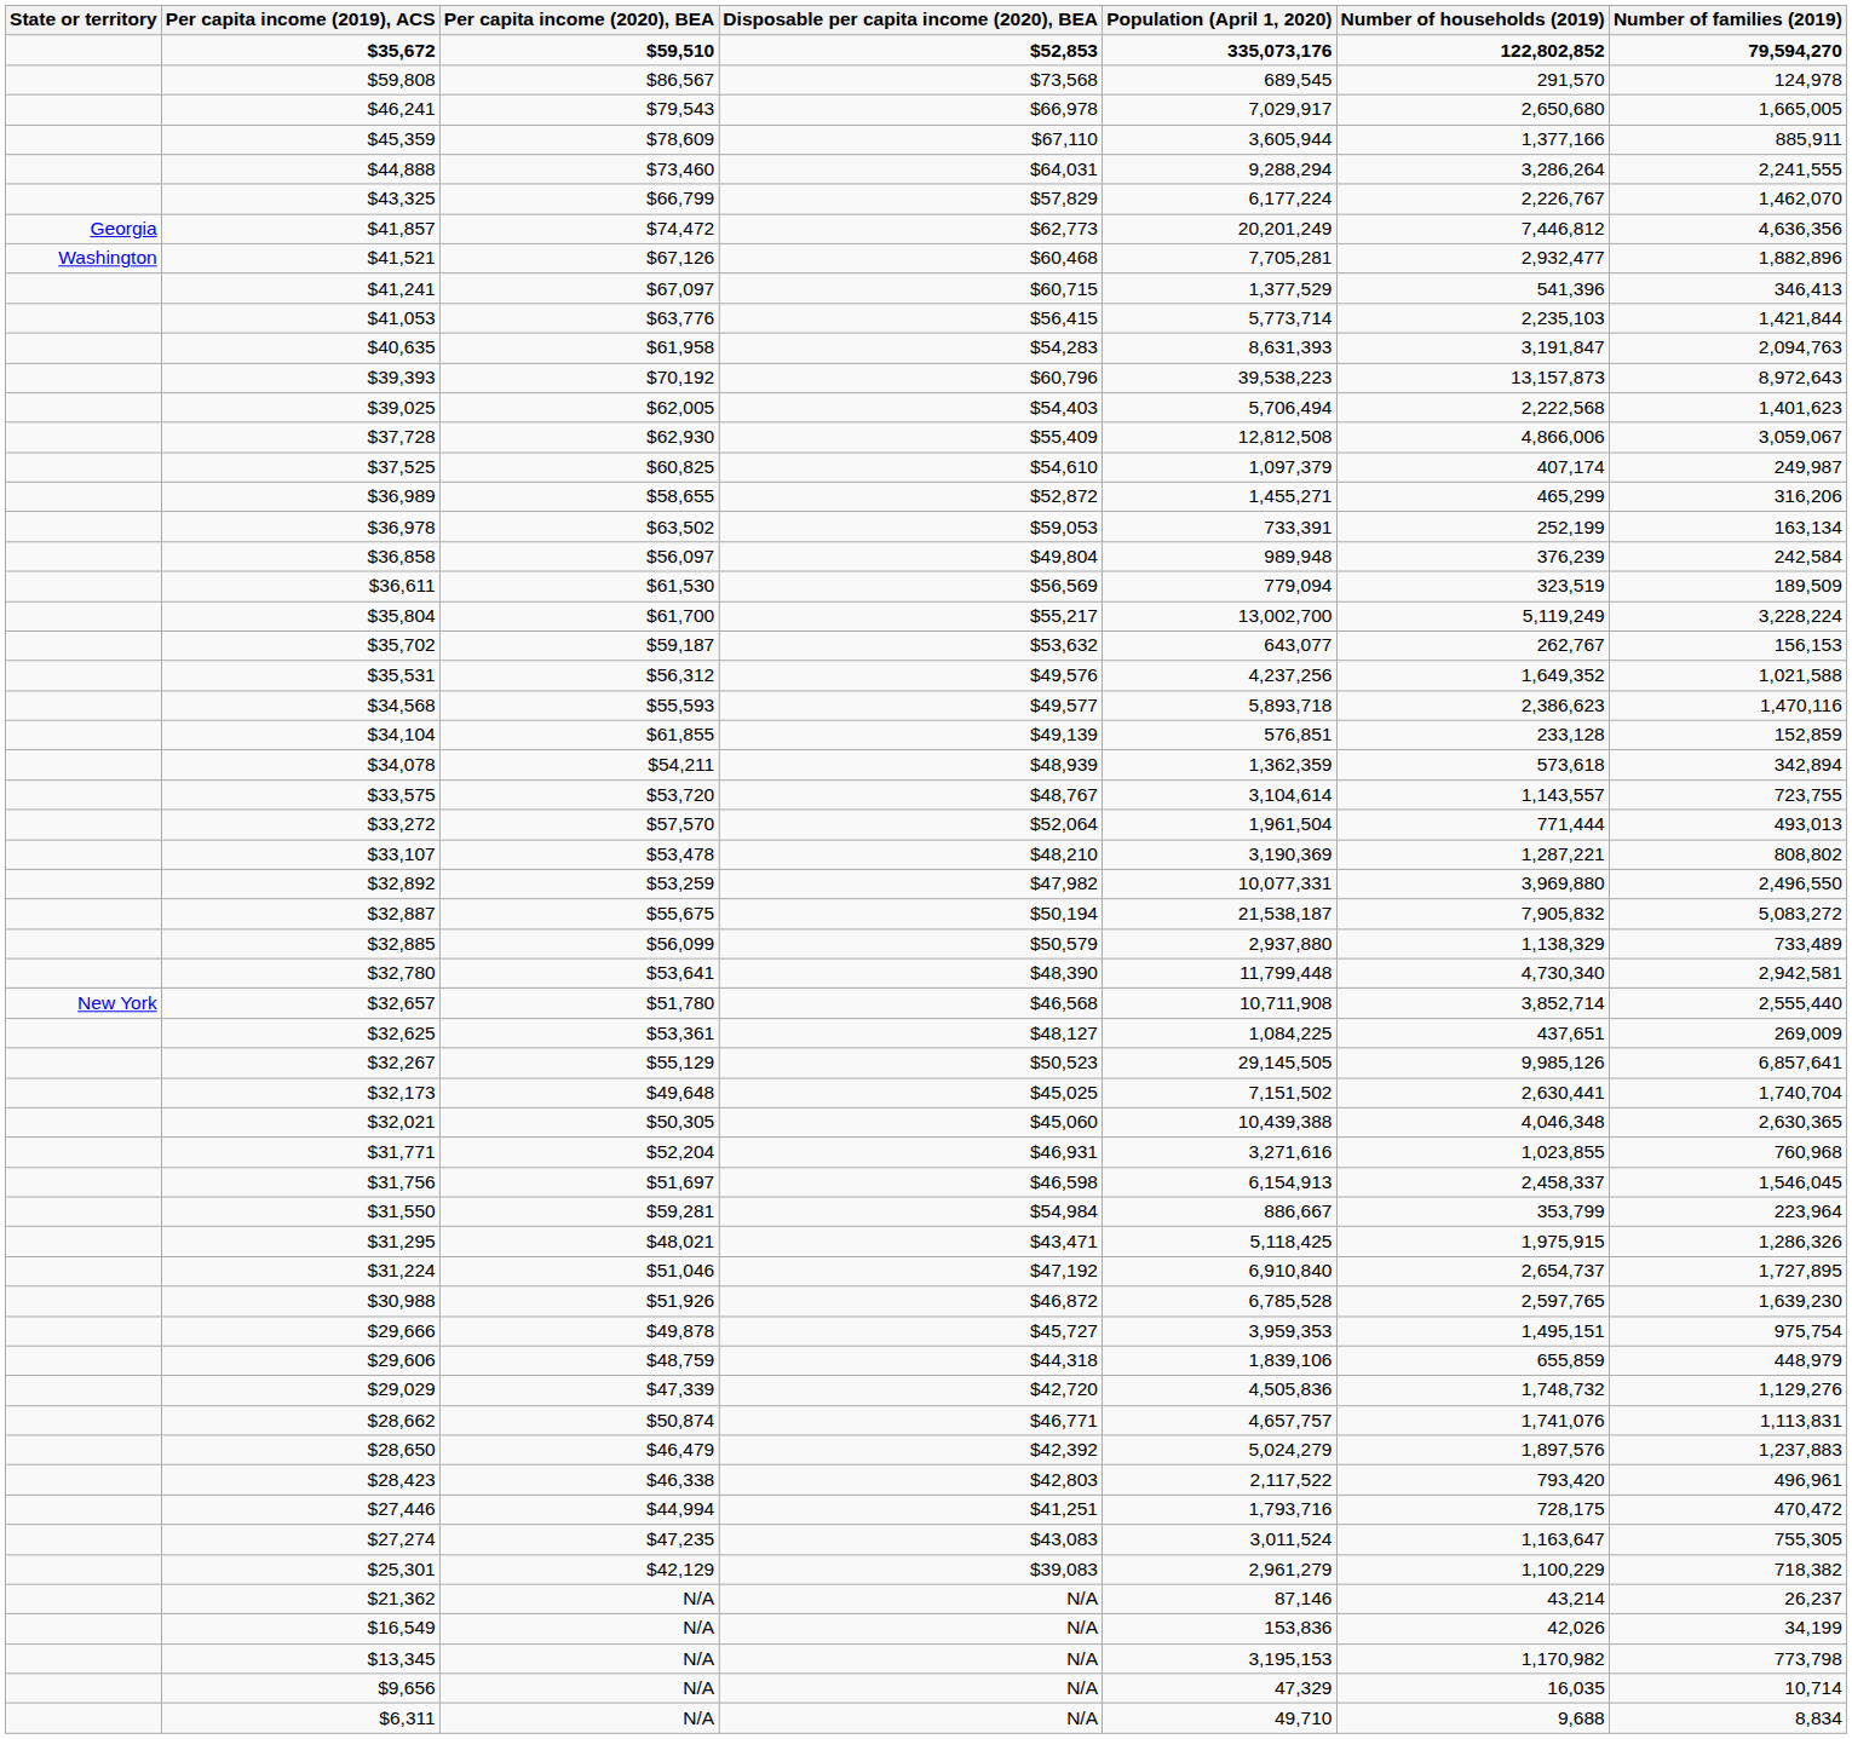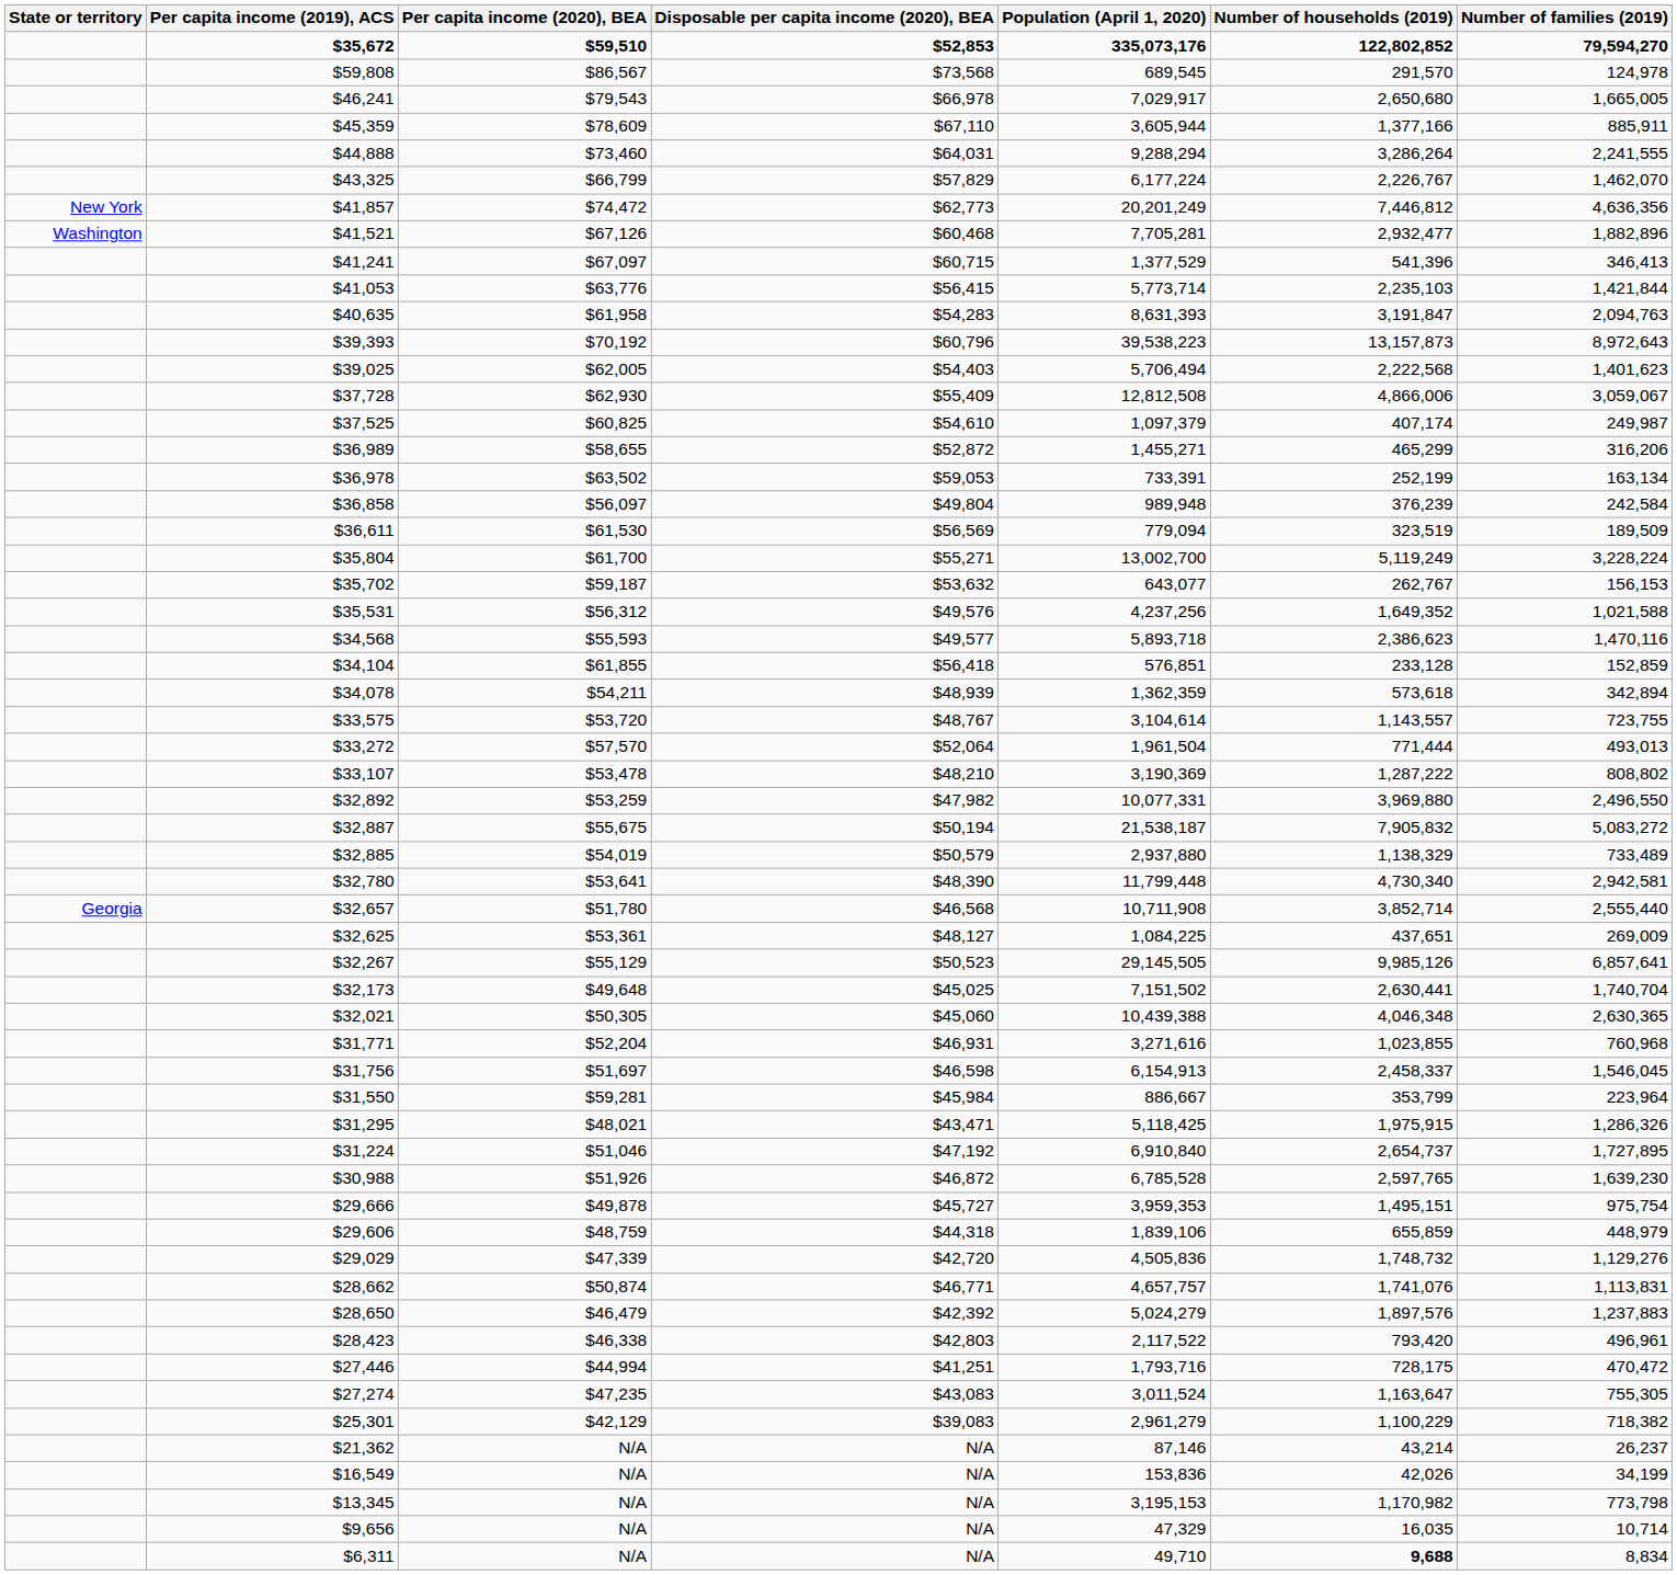 <table class="wikitable sortable mw-datatable col1left static-row-numbers sticky-table-col1 sticky-table-head" style=text-align:right;>
 <tr valign=bottom>
 <th>State or territory</th>
 <th>Per capita income (2019), ACS</th>
 <th>Per capita income (2020), BEA</th>
 <th>Disposable per capita income (2020), BEA<em></th>
 <th>Population (April 1, 2020)</th>
 <th>Number of households (2019)</th>
 <th>Number of families (2019)</th>
 </tr>
 <tr class=static-row-numbers-norank>
 <td><strong><em></em></strong></td>
 <td><strong>$35,672</strong></td>
 <td><strong>$59,510</strong></td>
 <td><strong>$52,853</strong></td>
 <td><strong>335,073,176</strong></td>
 <td><strong>122,802,852</strong></td>
 <td><strong>79,594,270</strong></td>
 </tr>
 <tr>
 <td></td>
 <td>$59,808</td>
 <td>$86,567</td>
 <td>$73,568</td>
 <td>689,545</td>
 <td>291,570</td>
 <td>124,978</td>
 </tr>
 <tr>
 <td></td>
 <td>$46,241</td>
 <td>$79,543</td>
 <td>$66,978</td>
 <td>7,029,917</td>
 <td>2,650,680</td>
 <td>1,665,005</td>
 </tr>
 <tr>
 <td></td>
 <td>$45,359</td>
 <td>$78,609</td>
 <td>$67,110</td>
 <td>3,605,944</td>
 <td>1,377,166</td>
 <td>885,911</td>
 </tr>
 <tr>
 <td></td>
 <td>$44,888</td>
 <td>$73,460</td>
 <td>$64,031</td>
 <td>9,288,294</td>
 <td>3,286,264</td>
 <td>2,241,555</td>
 </tr>
 <tr>
 <td></td>
 <td>$43,325</td>
 <td>$66,799</td>
 <td>$57,829</td>
 <td>6,177,224</td>
 <td>2,226,767</td>
 <td>1,462,070</td>
 </tr>
 <tr>
-<td> <a href='#'>Georgia</a></td>
+<td> <a href='#'>New York</a></td>
 <td>$41,857</td>
 <td>$74,472</td>
 <td>$62,773</td>
 <td>20,201,249</td>
 <td>7,446,812</td>
 <td>4,636,356</td>
 </tr>
 <tr>
 <td> <a href='#'>Washington</a></td>
 <td>$41,521</td>
 <td>$67,126</td>
 <td>$60,468</td>
 <td>7,705,281</td>
 <td>2,932,477</td>
 <td>1,882,896</td>
 </tr>
 <tr>
 <td></td>
 <td>$41,241</td>
 <td>$67,097</td>
 <td>$60,715</td>
 <td>1,377,529</td>
 <td>541,396</td>
 <td>346,413</td>
 </tr>
 <tr>
 <td></td>
 <td>$41,053</td>
 <td>$63,776</td>
 <td>$56,415</td>
 <td>5,773,714</td>
 <td>2,235,103</td>
 <td>1,421,844</td>
 </tr>
 <tr>
 <td></td>
 <td>$40,635</td>
 <td>$61,958</td>
 <td>$54,283</td>
 <td>8,631,393</td>
 <td>3,191,847</td>
 <td>2,094,763</td>
 </tr>
 <tr>
 <td></td>
 <td>$39,393</td>
 <td>$70,192</td>
 <td>$60,796</td>
 <td>39,538,223</td>
 <td>13,157,873</td>
 <td>8,972,643</td>
 </tr>
 <tr>
 <td></td>
 <td>$39,025</td>
 <td>$62,005</td>
 <td>$54,403</td>
 <td>5,706,494</td>
 <td>2,222,568</td>
 <td>1,401,623</td>
 </tr>
 <tr>
 <td></td>
 <td>$37,728</td>
 <td>$62,930</td>
 <td>$55,409</td>
 <td>12,812,508</td>
 <td>4,866,006</td>
 <td>3,059,067</td>
 </tr>
 <tr>
 <td></td>
 <td>$37,525</td>
 <td>$60,825</td>
 <td>$54,610</td>
 <td>1,097,379</td>
 <td>407,174</td>
 <td>249,987</td>
 </tr>
 <tr>
 <td></td>
 <td>$36,989</td>
 <td>$58,655</td>
 <td>$52,872</td>
 <td>1,455,271</td>
 <td>465,299</td>
 <td>316,206</td>
 </tr>
 <tr>
 <td></td>
 <td>$36,978</td>
 <td>$63,502</td>
 <td>$59,053</td>
 <td>733,391</td>
 <td>252,199</td>
 <td>163,134</td>
 </tr>
 <tr>
 <td></td>
 <td>$36,858</td>
 <td>$56,097</td>
 <td>$49,804</td>
 <td>989,948</td>
 <td>376,239</td>
 <td>242,584</td>
 </tr>
 <tr>
 <td></td>
 <td>$36,611</td>
 <td>$61,530</td>
 <td>$56,569</td>
 <td>779,094</td>
 <td>323,519</td>
 <td>189,509</td>
 </tr>
 <tr>
 <td></td>
 <td>$35,804</td>
 <td>$61,700</td>
-<td>$55,217</td>
+<td>$55,271</td>
 <td>13,002,700</td>
 <td>5,119,249</td>
 <td>3,228,224</td>
 </tr>
 <tr>
 <td></td>
 <td>$35,702</td>
 <td>$59,187</td>
 <td>$53,632</td>
 <td>643,077</td>
 <td>262,767</td>
 <td>156,153</td>
 </tr>
 <tr>
 <td></td>
 <td>$35,531</td>
 <td>$56,312</td>
 <td>$49,576</td>
 <td>4,237,256</td>
 <td>1,649,352</td>
 <td>1,021,588</td>
 </tr>
 <tr>
 <td></td>
 <td>$34,568</td>
 <td>$55,593</td>
 <td>$49,577</td>
 <td>5,893,718</td>
 <td>2,386,623</td>
 <td>1,470,116</td>
 </tr>
 <tr>
 <td></td>
 <td>$34,104</td>
 <td>$61,855</td>
-<td>$49,139</td>
+<td>$56,418</td>
 <td>576,851</td>
 <td>233,128</td>
 <td>152,859</td>
 </tr>
 <tr>
 <td></td>
 <td>$34,078</td>
 <td>$54,211</td>
 <td>$48,939</td>
 <td>1,362,359</td>
 <td>573,618</td>
 <td>342,894</td>
 </tr>
 <tr>
 <td></td>
 <td>$33,575</td>
 <td>$53,720</td>
 <td>$48,767</td>
 <td>3,104,614</td>
 <td>1,143,557</td>
 <td>723,755</td>
 </tr>
 <tr>
 <td></td>
 <td>$33,272</td>
 <td>$57,570</td>
 <td>$52,064</td>
 <td>1,961,504</td>
 <td>771,444</td>
 <td>493,013</td>
 </tr>
 <tr>
 <td></td>
 <td>$33,107</td>
 <td>$53,478</td>
 <td>$48,210</td>
 <td>3,190,369</td>
-<td>1,287,221</td>
+<td>1,287,222</td>
 <td>808,802</td>
 </tr>
 <tr>
 <td></td>
 <td>$32,892</td>
 <td>$53,259</td>
 <td>$47,982</td>
 <td>10,077,331</td>
 <td>3,969,880</td>
 <td>2,496,550</td>
 </tr>
 <tr>
 <td></td>
 <td>$32,887</td>
 <td>$55,675</td>
 <td>$50,194</td>
 <td>21,538,187</td>
 <td>7,905,832</td>
 <td>5,083,272</td>
 </tr>
 <tr>
 <td></td>
 <td>$32,885</td>
-<td>$56,099</td>
+<td>$54,019</td>
 <td>$50,579</td>
 <td>2,937,880</td>
 <td>1,138,329</td>
 <td>733,489</td>
 </tr>
 <tr>
 <td></td>
 <td>$32,780</td>
 <td>$53,641</td>
 <td>$48,390</td>
 <td>11,799,448</td>
 <td>4,730,340</td>
 <td>2,942,581</td>
 </tr>
 <tr>
-<td> <a href='#'>New York</a></td>
+<td> <a href='#'>Georgia</a></td>
 <td>$32,657</td>
 <td>$51,780</td>
 <td>$46,568</td>
 <td>10,711,908</td>
 <td>3,852,714</td>
 <td>2,555,440</td>
 </tr>
 <tr>
 <td></td>
 <td>$32,625</td>
 <td>$53,361</td>
 <td>$48,127</td>
 <td>1,084,225</td>
 <td>437,651</td>
 <td>269,009</td>
 </tr>
 <tr>
 <td></td>
 <td>$32,267</td>
 <td>$55,129</td>
 <td>$50,523</td>
 <td>29,145,505</td>
 <td>9,985,126</td>
 <td>6,857,641</td>
 </tr>
 <tr>
 <td></td>
 <td>$32,173</td>
 <td>$49,648</td>
 <td>$45,025</td>
 <td>7,151,502</td>
 <td>2,630,441</td>
 <td>1,740,704</td>
 </tr>
 <tr>
 <td></td>
 <td>$32,021</td>
 <td>$50,305</td>
 <td>$45,060</td>
 <td>10,439,388</td>
 <td>4,046,348</td>
 <td>2,630,365</td>
 </tr>
 <tr>
 <td></td>
 <td>$31,771</td>
 <td>$52,204</td>
 <td>$46,931</td>
 <td>3,271,616</td>
 <td>1,023,855</td>
 <td>760,968</td>
 </tr>
 <tr>
 <td></td>
 <td>$31,756</td>
 <td>$51,697</td>
 <td>$46,598</td>
 <td>6,154,913</td>
 <td>2,458,337</td>
 <td>1,546,045</td>
 </tr>
 <tr>
 <td></td>
 <td>$31,550</td>
 <td>$59,281</td>
-<td>$54,984</td>
+<td>$45,984</td>
 <td>886,667</td>
 <td>353,799</td>
 <td>223,964</td>
 </tr>
 <tr>
 <td></td>
 <td>$31,295</td>
 <td>$48,021</td>
 <td>$43,471</td>
 <td>5,118,425</td>
 <td>1,975,915</td>
 <td>1,286,326</td>
 </tr>
 <tr>
 <td></td>
 <td>$31,224</td>
 <td>$51,046</td>
 <td>$47,192</td>
 <td>6,910,840</td>
 <td>2,654,737</td>
 <td>1,727,895</td>
 </tr>
 <tr>
 <td></td>
 <td>$30,988</td>
 <td>$51,926</td>
 <td>$46,872</td>
 <td>6,785,528</td>
 <td>2,597,765</td>
 <td>1,639,230</td>
 </tr>
 <tr>
 <td></td>
 <td>$29,666</td>
 <td>$49,878</td>
 <td>$45,727</td>
 <td>3,959,353</td>
 <td>1,495,151</td>
 <td>975,754</td>
 </tr>
 <tr>
 <td></td>
 <td>$29,606</td>
 <td>$48,759</td>
 <td>$44,318</td>
 <td>1,839,106</td>
 <td>655,859</td>
 <td>448,979</td>
 </tr>
 <tr>
 <td></td>
 <td>$29,029</td>
 <td>$47,339</td>
 <td>$42,720</td>
 <td>4,505,836</td>
 <td>1,748,732</td>
 <td>1,129,276</td>
 </tr>
 <tr>
 <td></td>
 <td>$28,662</td>
 <td>$50,874</td>
 <td>$46,771</td>
 <td>4,657,757</td>
 <td>1,741,076</td>
 <td>1,113,831</td>
 </tr>
 <tr>
 <td></td>
 <td>$28,650</td>
 <td>$46,479</td>
 <td>$42,392</td>
 <td>5,024,279</td>
 <td>1,897,576</td>
 <td>1,237,883</td>
 </tr>
 <tr>
 <td></td>
 <td>$28,423</td>
 <td>$46,338</td>
 <td>$42,803</td>
 <td>2,117,522</td>
 <td>793,420</td>
 <td>496,961</td>
 </tr>
 <tr>
 <td></td>
 <td>$27,446</td>
 <td>$44,994</td>
 <td>$41,251</td>
 <td>1,793,716</td>
 <td>728,175</td>
 <td>470,472</td>
 </tr>
 <tr>
 <td></td>
 <td>$27,274</td>
 <td>$47,235</td>
 <td>$43,083</td>
 <td>3,011,524</td>
 <td>1,163,647</td>
 <td>755,305</td>
 </tr>
 <tr>
 <td></td>
 <td>$25,301</td>
 <td>$42,129</td>
 <td>$39,083</td>
 <td>2,961,279</td>
 <td>1,100,229</td>
 <td>718,382</td>
 </tr>
 <tr>
 <td> </td>
 <td>$21,362</td>
 <td>N/A</td>
 <td>N/A</td>
 <td>87,146</td>
 <td>43,214</td>
 <td>26,237</td>
 </tr>
 <tr>
 <td> </td>
 <td>$16,549</td>
 <td>N/A</td>
 <td>N/A</td>
 <td>153,836</td>
 <td>42,026</td>
 <td>34,199</td>
 </tr>
 <tr>
 <td></td>
 <td>$13,345</td>
 <td>N/A</td>
 <td>N/A</td>
 <td>3,195,153</td>
 <td>1,170,982</td>
 <td>773,798</td>
 </tr>
 <tr>
 <td> </td>
 <td>$9,656</td>
 <td>N/A</td>
 <td>N/A</td>
 <td>47,329</td>
 <td>16,035</td>
 <td>10,714</td>
 </tr>
 <tr>
 <td> </td>
 <td>$6,311</td>
 <td>N/A</td>
 <td>N/A</td>
 <td>49,710</td>
-<td>9,688</td>
+<td><strong>9,688</strong></td>
 <td>8,834</td>
 </tr>
 </table>
